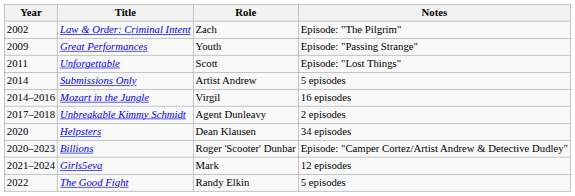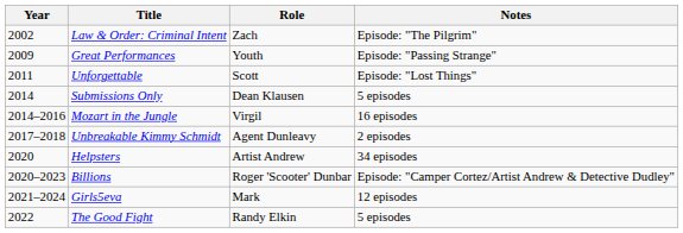 <table class="wikitable sortable">
 <tr>
 <th>Year</th>
 <th>Title</th>
 <th>Role</th>
 <th>Notes</th>
 </tr>
 <tr>
 <td>2002</td>
 <td><em><a href='#'>Law & Order: Criminal Intent</a></em></td>
 <td>Zach</td>
 <td>Episode: "The Pilgrim"</td>
 </tr>
 <tr>
 <td>2009</td>
 <td><em><a href='#'>Great Performances</a></em></td>
 <td>Youth</td>
 <td>Episode: "Passing Strange"</td>
 </tr>
 <tr>
 <td>2011</td>
 <td><em><a href='#'>Unforgettable</a></em></td>
 <td>Scott</td>
 <td>Episode: "Lost Things"</td>
 </tr>
 <tr>
 <td>2014</td>
 <td><em><a href='#'>Submissions Only</a></em></td>
-<td>Artist Andrew</td>
+<td>Dean Klausen</td>
 <td>5 episodes</td>
 </tr>
 <tr>
 <td>2014–2016</td>
 <td><em><a href='#'>Mozart in the Jungle</a></em></td>
 <td>Virgil</td>
 <td>16 episodes</td>
 </tr>
 <tr>
 <td>2017–2018</td>
 <td><em><a href='#'>Unbreakable Kimmy Schmidt</a></em></td>
 <td>Agent Dunleavy</td>
 <td>2 episodes</td>
 </tr>
 <tr>
 <td>2020</td>
 <td><em><a href='#'>Helpsters</a></em></td>
-<td>Dean Klausen</td>
+<td>Artist Andrew</td>
 <td>34 episodes</td>
 </tr>
 <tr>
 <td>2020–2023</td>
 <td><em><a href='#'>Billions</a></em></td>
 <td>Roger 'Scooter' Dunbar</td>
 <td>Episode: "Camper Cortez/Artist Andrew & Detective Dudley"</td>
 </tr>
 <tr>
 <td>2021–2024</td>
 <td><em><a href='#'>Girls5eva</a></em></td>
 <td>Mark</td>
 <td>12 episodes</td>
 </tr>
 <tr>
 <td>2022</td>
 <td><em><a href='#'>The Good Fight</a></em></td>
 <td>Randy Elkin</td>
 <td>5 episodes</td>
 </tr>
 </table>
